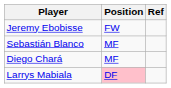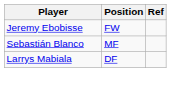 <table class=wikitable>
 <tr>
 <th style="width:150px;">Player</th>
 <th>Position</th>
 <th>Ref</th>
 </tr>
 <tr>
 <td> <a href='#'>Jeremy Ebobisse</a></td>
 <td><a href='#'>FW</a></td>
 <td></td>
 </tr>
 <tr>
 <td> <a href='#'>Sebastián Blanco</a></td>
 <td><a href='#'>MF</a></td>
 <td></td>
 </tr>
 <tr>
-<td> <a href='#'>Diego Chará</a></td>
-<td><a href='#'>MF</a></td>
-<td></td>
-</tr>
-<tr>
 <td> <a href='#'>Larrys Mabiala</a></td>
-<td style="background: pink;"><a href='#'>DF</a></td>
+<td><a href='#'>DF</a></td>
 <td></td>
 </tr>
 </table>
